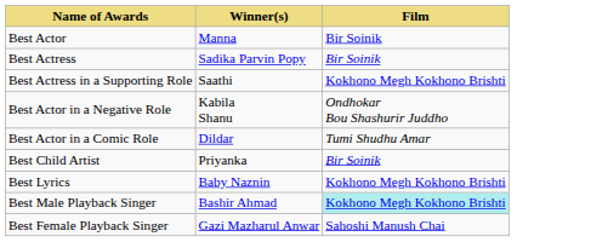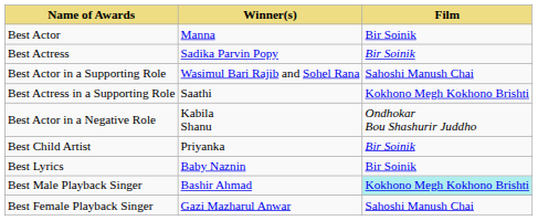 <table class="wikitable sortable collapsible">
 <tr>
 <th style="background:#EEDD82;">Name of Awards</th>
 <th style="background:#EEDD82;">Winner(s)</th>
 <th style="background:#EEDD82;">Film</th>
 </tr>
 <tr>
 <td>Best Actor</td>
 <td><a href='#'>Manna</a></td>
 <td><a href='#'>Bir Soinik</a></td>
 </tr>
 <tr>
 <td>Best Actress</td>
 <td><a href='#'>Sadika Parvin Popy</a></td>
 <td><em><a href='#'>Bir Soinik</a></em></td>
 </tr>
 <tr>
+<td>Best Actor in a Supporting Role</td>
+<td><a href='#'>Wasimul Bari Rajib</a> and <a href='#'>Sohel Rana</a></td>
+<td><a href='#'>Sahoshi Manush Chai</a></td>
+</tr>
+<tr>
 <td>Best Actress in a Supporting Role</td>
 <td>Saathi</td>
 <td><a href='#'>Kokhono Megh Kokhono Brishti</a></td>
 </tr>
 <tr>
 <td>Best Actor in a Negative Role</td>
 <td>Kabila<br>Shanu</td>
 <td><em>Ondhokar</em><br><em>Bou Shashurir Juddho</em></td>
 </tr>
 <tr>
-<td>Best Actor in a Comic Role</td>
-<td><a href='#'>Dildar</a></td>
-<td><em>Tumi Shudhu Amar</em></td>
-</tr>
-<tr>
 <td>Best Child Artist</td>
 <td>Priyanka</td>
 <td><em><a href='#'>Bir Soinik</a></em></td>
 </tr>
 <tr>
 <td>Best Lyrics</td>
 <td><a href='#'>Baby Naznin</a></td>
-<td><a href='#'>Kokhono Megh Kokhono Brishti</a></td>
+<td><a href='#'>Bir Soinik</a></td>
 </tr>
 <tr>
 <td>Best Male Playback Singer</td>
 <td><a href='#'>Bashir Ahmad</a></td>
 <td style="background: paleturquoise;"><a href='#'>Kokhono Megh Kokhono Brishti</a></td>
 </tr>
 <tr>
 <td>Best Female Playback Singer</td>
 <td><a href='#'>Gazi Mazharul Anwar</a></td>
 <td><a href='#'>Sahoshi Manush Chai</a></td>
 </tr>
 </table>
